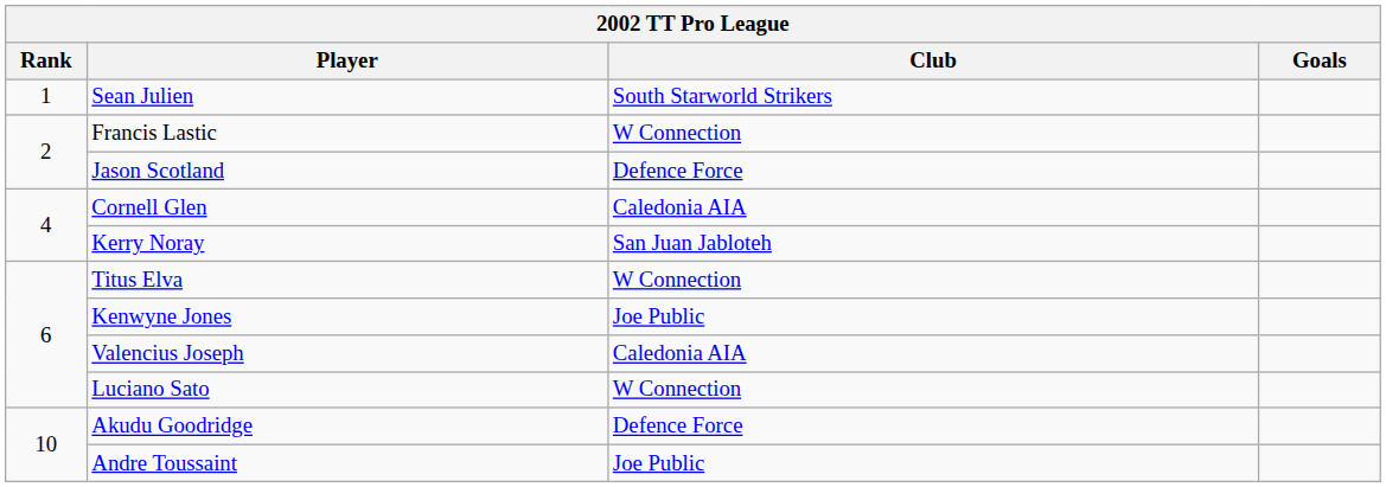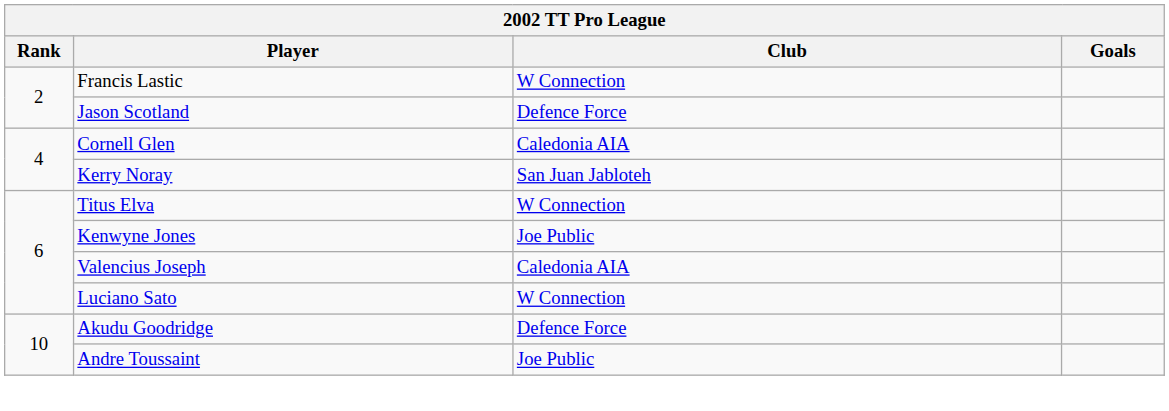 <table class="collapsible wikitable collapsed" width=45%; style="font-size:90%;">
 <tr>
 <th colspan="4">2002 TT Pro League</th>
 </tr>
 <tr>
 <th width=1%>Rank</th>
 <th width=16%>Player</th>
 <th width=20%>Club</th>
 <th width=3%>Goals</th>
-</tr>
-<tr>
-<td rowspan=1 align=center>1</td>
-<td> <a href='#'>Sean Julien</a></td>
-<td><a href='#'>South Starworld Strikers</a></td>
-<td></td>
 </tr>
 <tr>
 <td rowspan=2 align=center>2</td>
 <td> Francis Lastic</td>
 <td><a href='#'>W Connection</a></td>
 <td></td>
 </tr>
 <tr>
 <td> <a href='#'>Jason Scotland</a></td>
 <td><a href='#'>Defence Force</a></td>
 <td></td>
 </tr>
 <tr>
 <td rowspan=2 align=center>4</td>
 <td> <a href='#'>Cornell Glen</a></td>
 <td><a href='#'>Caledonia AIA</a></td>
 <td></td>
 </tr>
 <tr>
 <td> <a href='#'>Kerry Noray</a></td>
 <td><a href='#'>San Juan Jabloteh</a></td>
 <td></td>
 </tr>
 <tr>
 <td rowspan=4 align=center>6</td>
 <td> <a href='#'>Titus Elva</a></td>
 <td><a href='#'>W Connection</a></td>
 <td></td>
 </tr>
 <tr>
 <td> <a href='#'>Kenwyne Jones</a></td>
 <td><a href='#'>Joe Public</a></td>
 <td></td>
 </tr>
 <tr>
 <td> <a href='#'>Valencius Joseph</a></td>
 <td><a href='#'>Caledonia AIA</a></td>
 <td></td>
 </tr>
 <tr>
 <td> <a href='#'>Luciano Sato</a></td>
 <td><a href='#'>W Connection</a></td>
 <td></td>
 </tr>
 <tr>
 <td rowspan=2 align=center>10</td>
 <td> <a href='#'>Akudu Goodridge</a></td>
 <td><a href='#'>Defence Force</a></td>
 <td></td>
 </tr>
 <tr>
 <td> <a href='#'>Andre Toussaint</a></td>
 <td><a href='#'>Joe Public</a></td>
 <td></td>
 </tr>
 </table>
